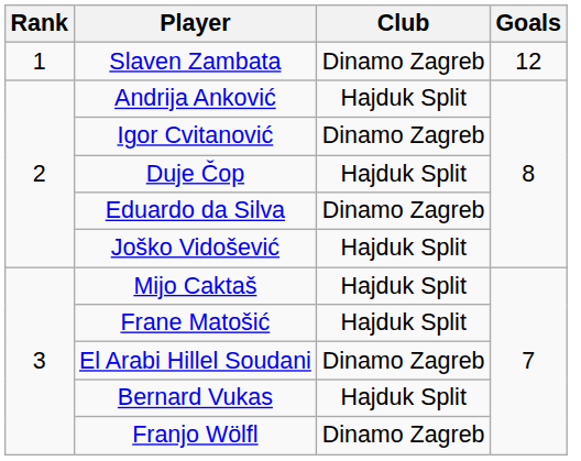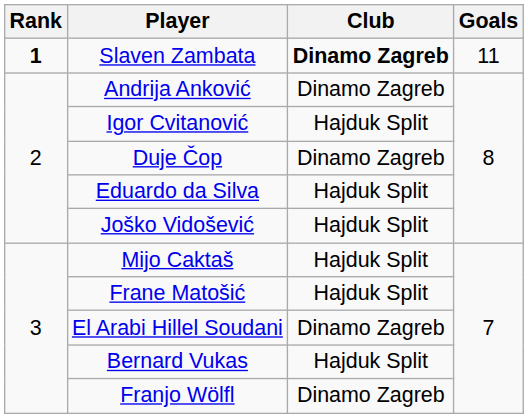 <table class="wikitable" style="text-align:center">
 <tr>
 <th>Rank</th>
 <th>Player</th>
 <th>Club</th>
 <th>Goals</th>
 </tr>
 <tr>
-<td>1</td>
+<td><strong>1</strong></td>
 <td><a href='#'>Slaven Zambata</a></td>
-<td>Dinamo Zagreb</td>
-<td>12</td>
+<td><strong>Dinamo Zagreb</strong></td>
+<td>11</td>
 </tr>
 <tr>
 <td rowspan=5>2</td>
 <td><a href='#'>Andrija Anković</a></td>
-<td>Hajduk Split</td>
+<td>Dinamo Zagreb</td>
 <td rowspan=5>8</td>
 </tr>
 <tr>
 <td><a href='#'>Igor Cvitanović</a></td>
+<td>Hajduk Split</td>
+</tr>
+<tr>
+<td><a href='#'>Duje Čop</a></td>
 <td>Dinamo Zagreb</td>
 </tr>
 <tr>
-<td><a href='#'>Duje Čop</a></td>
+<td><a href='#'>Eduardo da Silva</a></td>
 <td>Hajduk Split</td>
-</tr>
-<tr>
-<td><a href='#'>Eduardo da Silva</a></td>
-<td>Dinamo Zagreb</td>
 </tr>
 <tr>
 <td><a href='#'>Joško Vidošević</a></td>
 <td>Hajduk Split</td>
 </tr>
 <tr>
 <td rowspan=6>3</td>
 <td><a href='#'>Mijo Caktaš</a></td>
 <td>Hajduk Split</td>
 <td rowspan=6>7</td>
 </tr>
 <tr>
 <td><a href='#'>Frane Matošić</a></td>
 <td>Hajduk Split</td>
 </tr>
 <tr>
 <td><a href='#'>El Arabi Hillel Soudani</a></td>
 <td>Dinamo Zagreb</td>
 </tr>
 <tr>
 <td><a href='#'>Bernard Vukas</a></td>
 <td>Hajduk Split</td>
 </tr>
 <tr>
 <td><a href='#'>Franjo Wölfl</a></td>
 <td>Dinamo Zagreb</td>
 </tr>
 </table>
